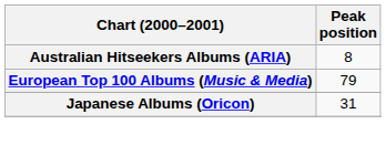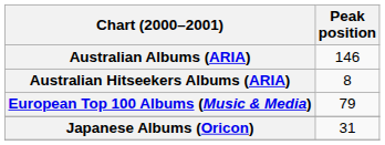 <table class="wikitable sortable plainrowheaders" style="text-align:center">
 <tr>
 <th>Chart (2000–2001)</th>
 <th>Peak<br>position</th>
+</tr>
+<tr>
+<th scope="row">Australian Albums (<a href='#'>ARIA</a>)</th>
+<td>146</td>
 </tr>
 <tr>
 <th scope="row">Australian Hitseekers Albums (<a href='#'>ARIA</a>)</th>
 <td>8</td>
 </tr>
 <tr>
 <th scope="row"><a href='#'>European Top 100 Albums</a> (<em><a href='#'>Music & Media</a></em>)</th>
 <td>79</td>
 </tr>
 <tr>
 </tr>
 <tr>
 <th scope="row">Japanese Albums (<a href='#'>Oricon</a>)</th>
 <td>31</td>
 </tr>
 <tr>
 </tr>
 <tr>
 </tr>
 <tr>
 </tr>
 <tr>
 </tr>
 <tr>
 </tr>
 </table>
